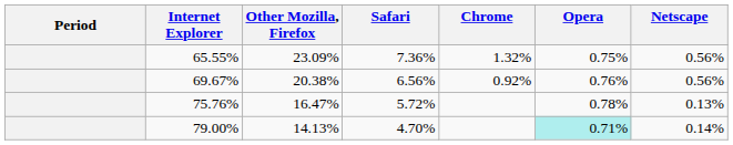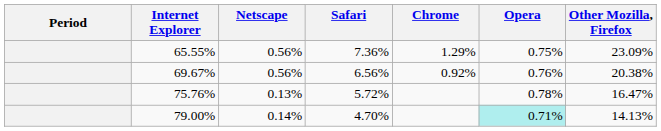 <table class="wikitable plainrowheaders sortable" style="text-align:right;white-space:nowrap">
 <tr>
 <th scope="col" style="width:9em">Period<br></th>
 <th scope="col" style="width:6em"><a href='#'>Internet<br>Explorer</a><br></th>
-<th scope="col" style="width:6em"><a href='#'>Other Mozilla</a>, <br><a href='#'>Firefox</a><br></th>
+<th scope="col" style="width:6em"><a href='#'>Netscape</a><br><br></th>
 <th scope="col" style="width:6em"><a href='#'>Safari</a><br><br></th>
 <th scope="col" style="width:6em"><a href='#'>Chrome</a><br><br></th>
 <th scope="col" style="width:6em"><a href='#'>Opera</a><br><br></th>
-<th scope="col" style="width:6em"><a href='#'>Netscape</a><br><br></th>
+<th scope="col" style="width:6em"><a href='#'>Other Mozilla</a>, <br><a href='#'>Firefox</a><br></th>
 </tr>
 <tr>
 <th scope="row" style="text-align:right;"> </th>
 <td>65.55%</td>
+<td>0.56%</td>
+<td>7.36%</td>
+<td>1.29%</td>
+<td>0.75%</td>
 <td>23.09%</td>
-<td>7.36%</td>
-<td>1.32%</td>
-<td>0.75%</td>
-<td>0.56%</td>
 </tr>
 <tr>
 <th scope="row" style="text-align:right;"> </th>
 <td>69.67%</td>
-<td>20.38%</td>
+<td>0.56%</td>
 <td>6.56%</td>
 <td>0.92%</td>
 <td>0.76%</td>
-<td>0.56%</td>
+<td>20.38%</td>
 </tr>
 <tr>
 <th scope="row" style="text-align:right;"> </th>
 <td>75.76%</td>
-<td>16.47%</td>
+<td>0.13%</td>
 <td>5.72%</td>
 <td></td>
 <td>0.78%</td>
-<td>0.13%</td>
+<td>16.47%</td>
 </tr>
 <tr>
 <th scope="row" style="text-align:right;"> </th>
 <td>79.00%</td>
-<td>14.13%</td>
+<td>0.14%</td>
 <td>4.70%</td>
 <td></td>
 <td style="background: paleturquoise;">0.71%</td>
-<td>0.14%</td>
+<td>14.13%</td>
 </tr>
 </table>
